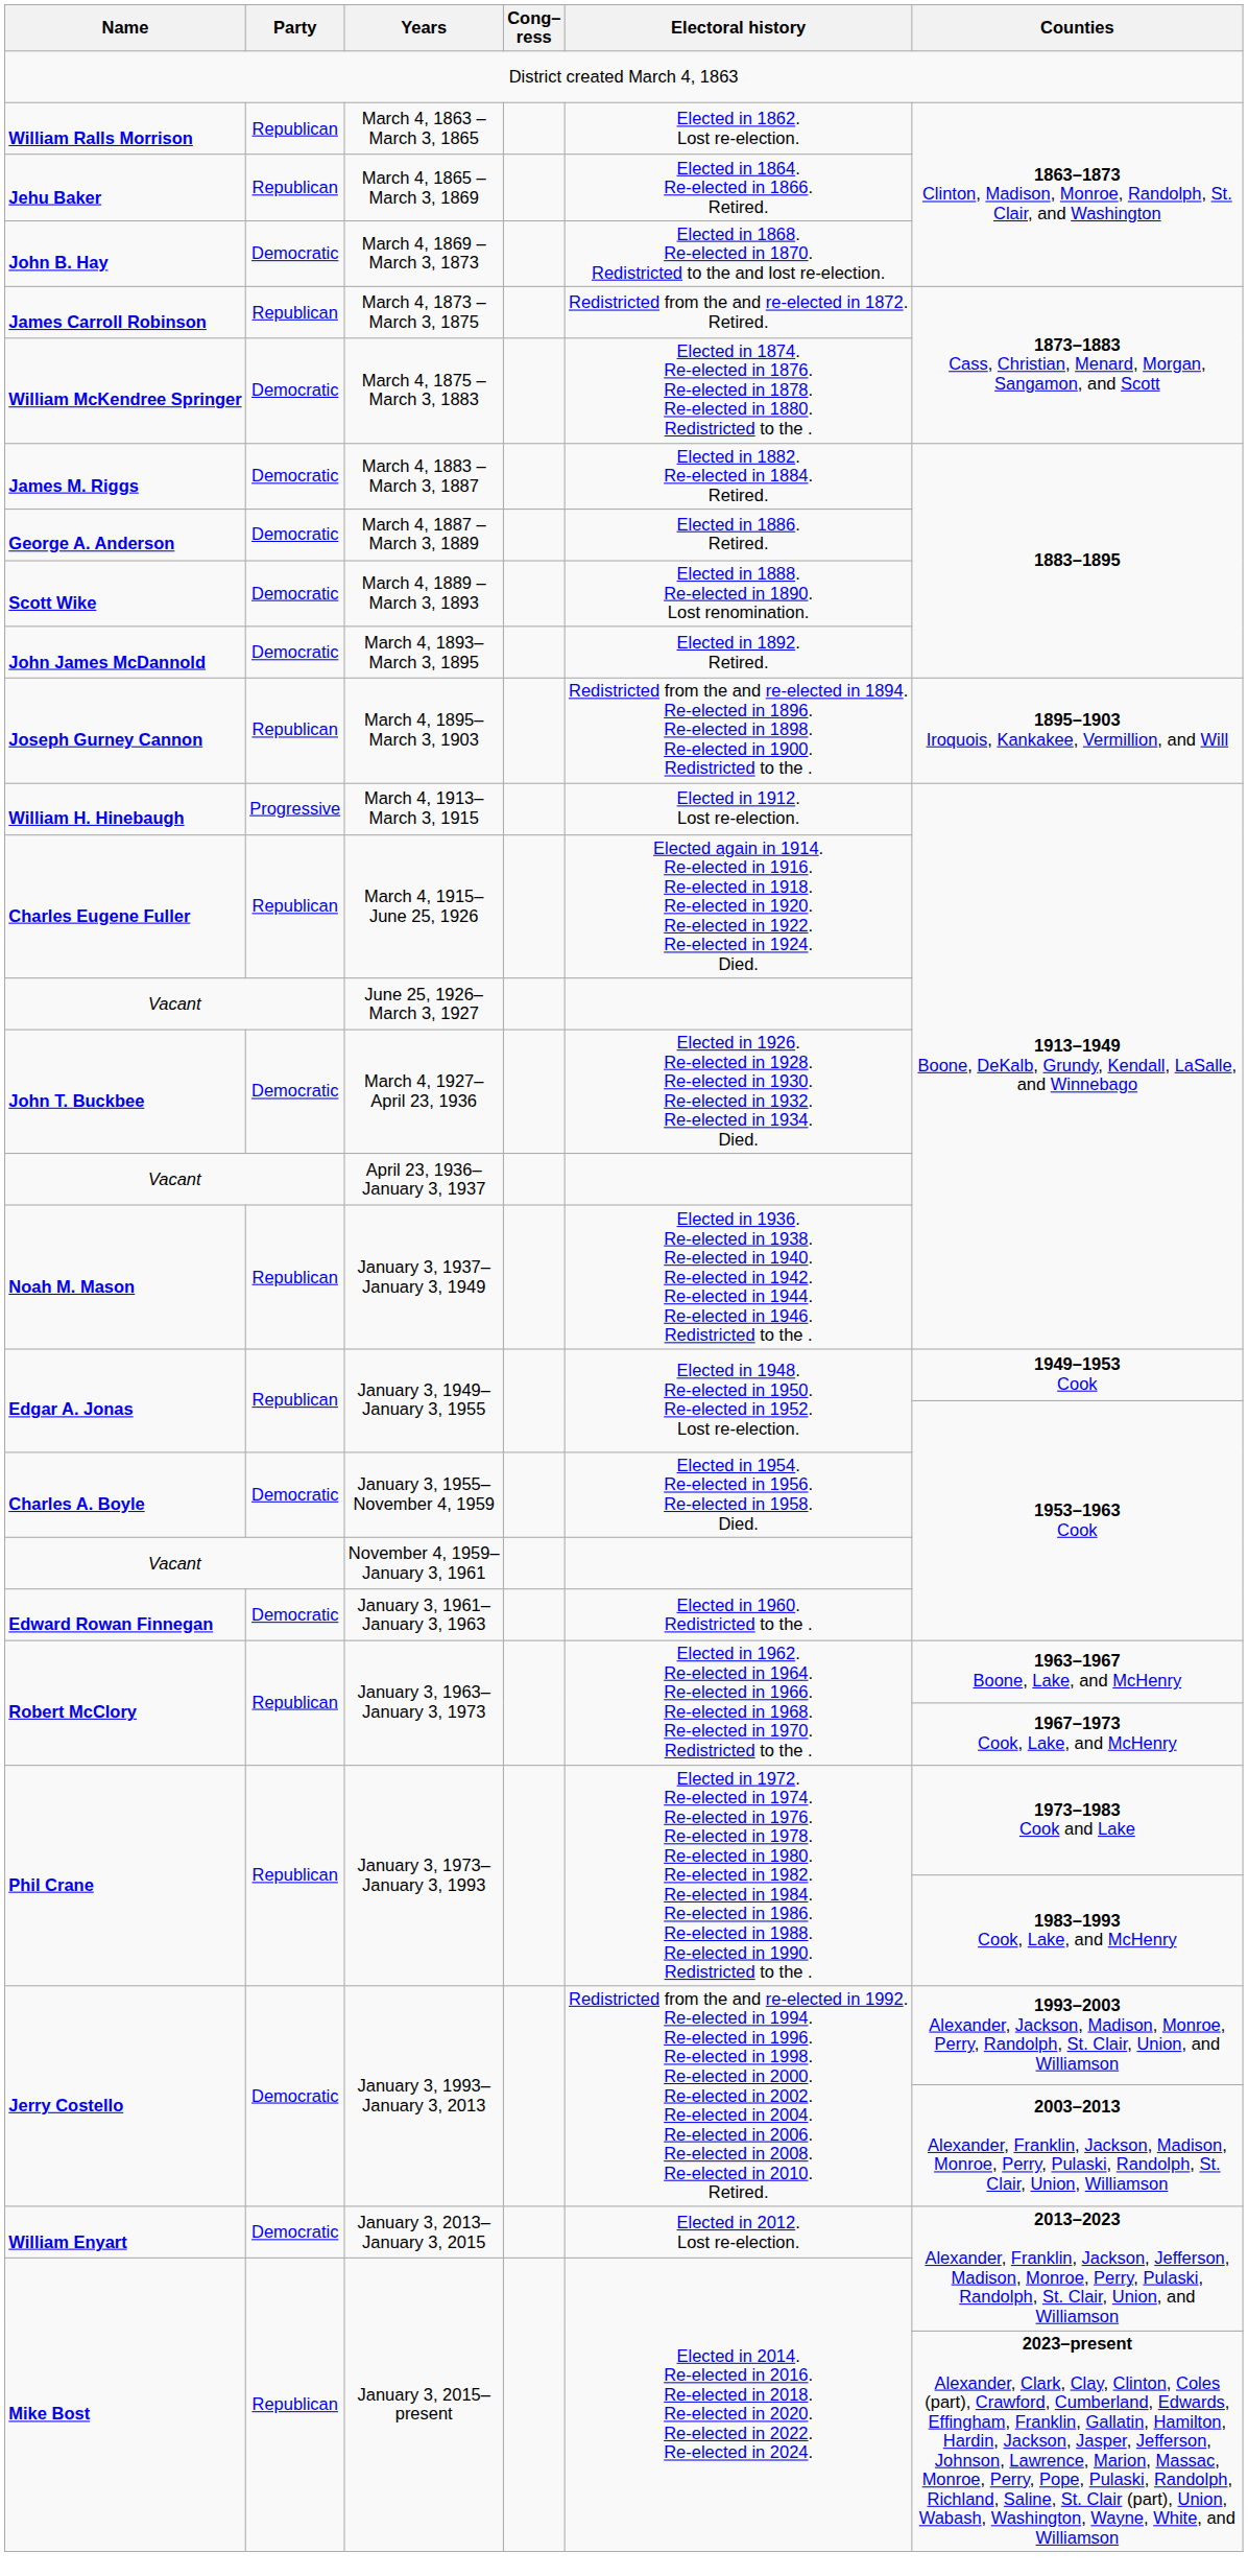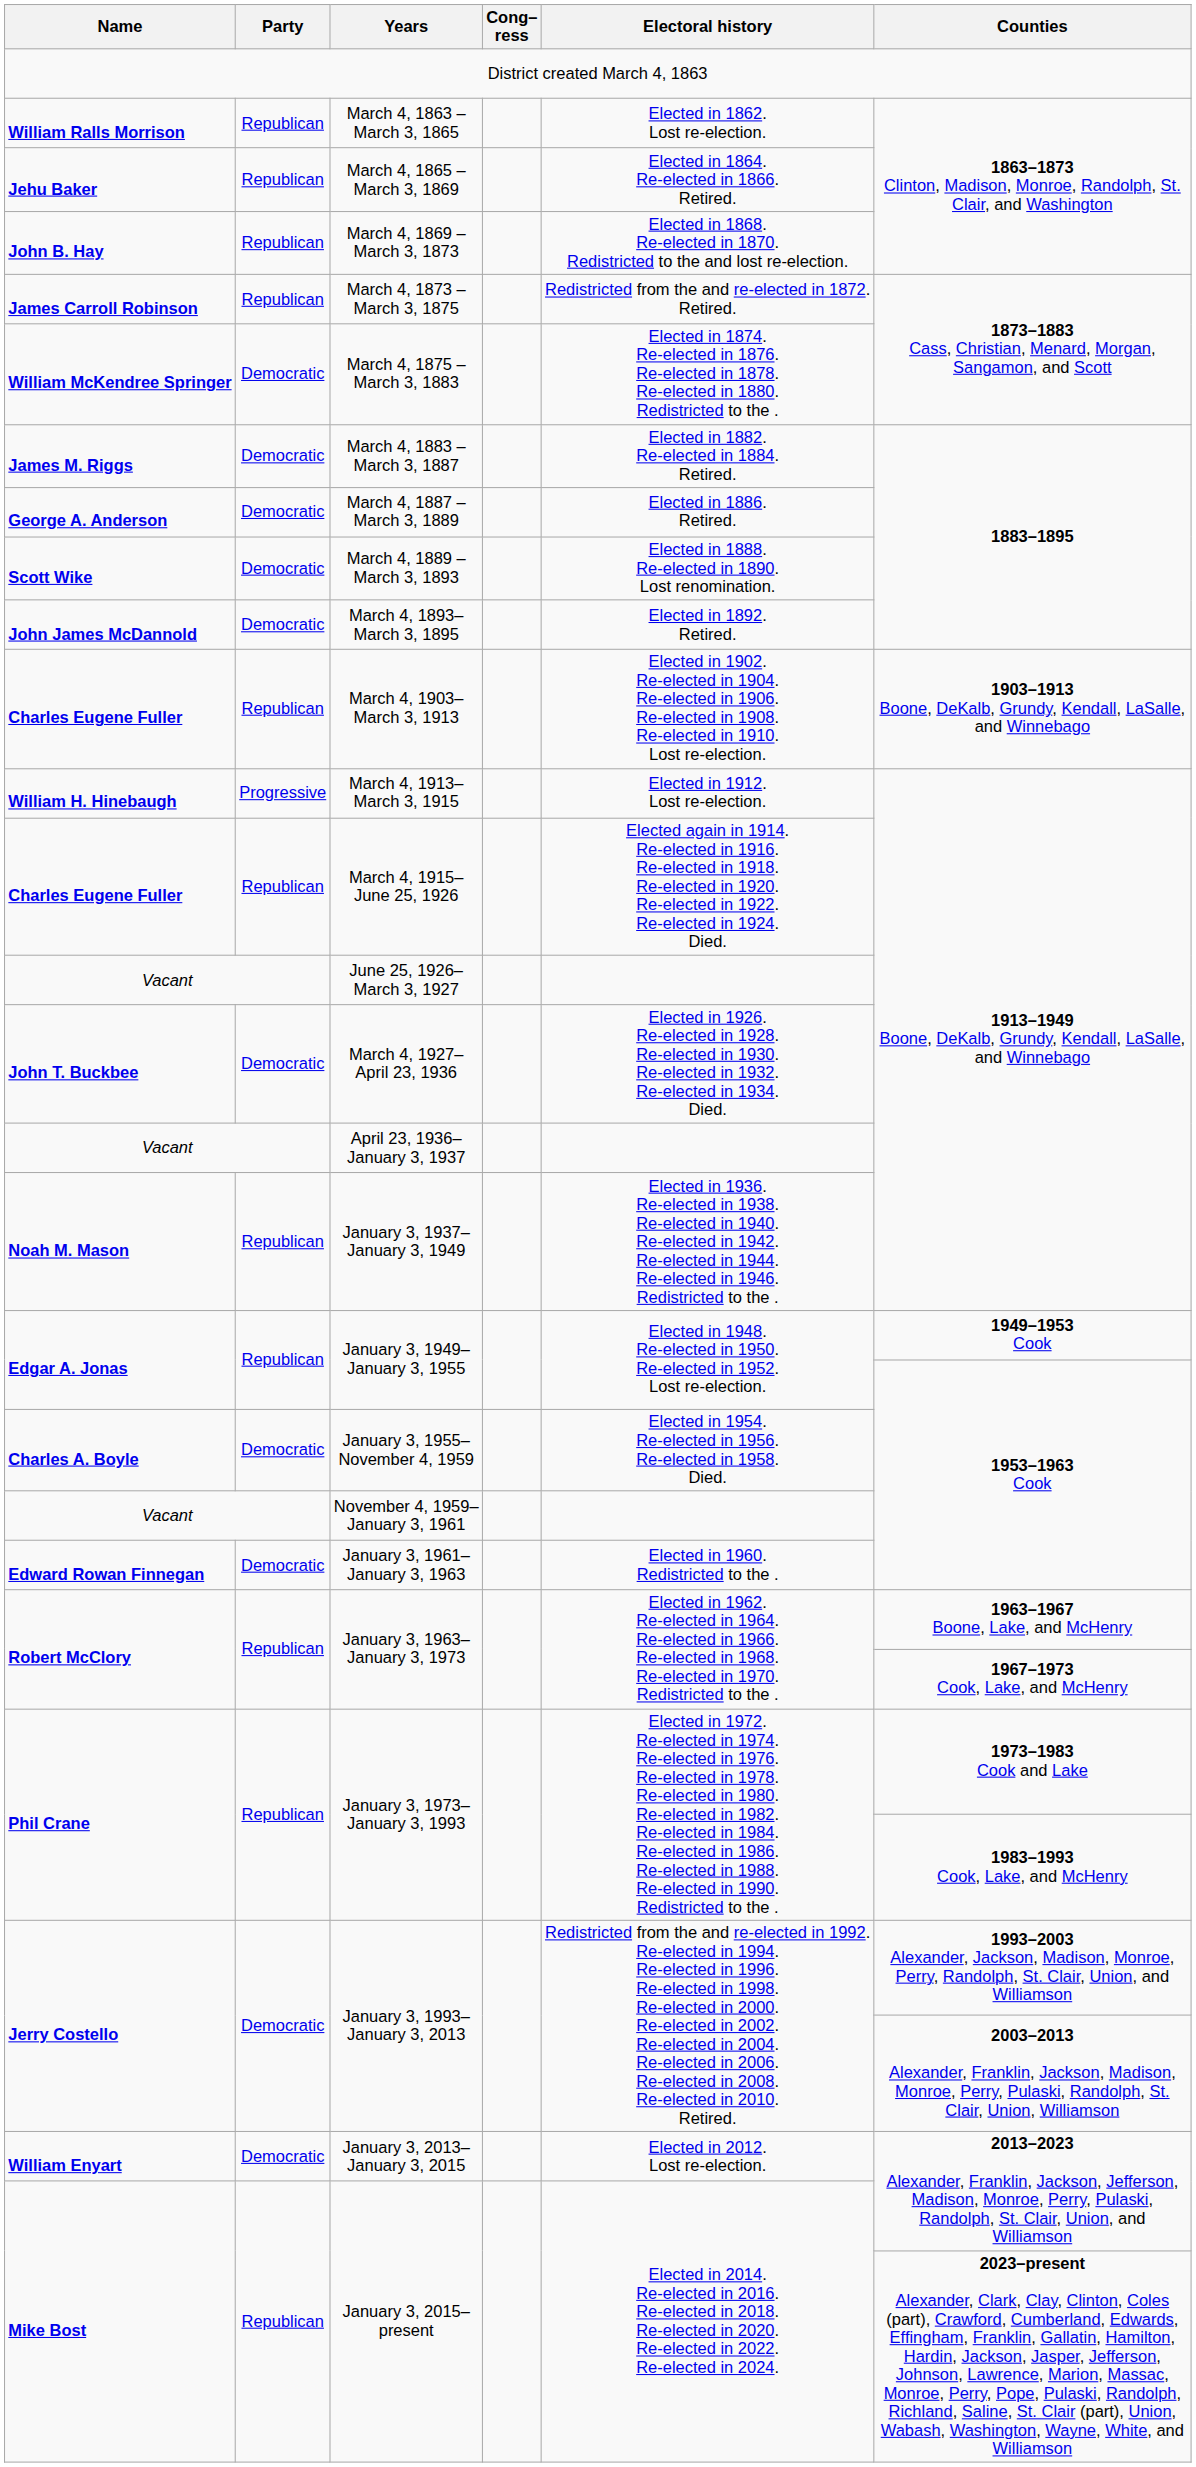 <table class=wikitable style="text-align:center">
 <tr>
 <th>Name</th>
 <th>Party</th>
 <th>Years</th>
 <th>Cong–<br>ress</th>
 <th>Electoral history</th>
 <th style="width:300px">Counties</th>
 </tr>
 <tr style="height:3em">
 <td colspan=6>District created March 4, 1863</td>
 </tr>
 <tr style="height:3em">
 <td align=left><br><strong><a href='#'>William Ralls Morrison</a></strong><br></td>
 <td><a href='#'>Republican</a></td>
 <td nowrap>March 4, 1863 –<br>March 3, 1865</td>
 <td></td>
 <td><a href='#'>Elected in 1862</a>.<br>Lost re-election.</td>
 <td rowspan=3><strong>1863–1873</strong><br><a href='#'>Clinton</a>, <a href='#'>Madison</a>, <a href='#'>Monroe</a>, <a href='#'>Randolph</a>, <a href='#'>St. Clair</a>, and <a href='#'>Washington</a></td>
 </tr>
 <tr style="height:3em">
 <td align=left><br><strong><a href='#'>Jehu Baker</a></strong><br></td>
 <td><a href='#'>Republican</a></td>
 <td nowrap>March 4, 1865 –<br>March 3, 1869</td>
 <td></td>
 <td><a href='#'>Elected in 1864</a>.<br><a href='#'>Re-elected in 1866</a>.<br>Retired.</td>
 </tr>
 <tr style="height:3em">
 <td align=left><br><strong><a href='#'>John B. Hay</a></strong><br></td>
-<td><a href='#'>Democratic</a></td>
+<td><a href='#'>Republican</a></td>
 <td nowrap>March 4, 1869 –<br>March 3, 1873</td>
 <td></td>
 <td><a href='#'>Elected in 1868</a>.<br><a href='#'>Re-elected in 1870</a>.<br><a href='#'>Redistricted</a> to the  and lost re-election.</td>
 </tr>
 <tr style="height:3em">
 <td align=left><br><strong><a href='#'>James Carroll Robinson</a></strong><br></td>
 <td><a href='#'>Republican</a></td>
 <td nowrap>March 4, 1873 –<br>March 3, 1875</td>
 <td></td>
 <td><a href='#'>Redistricted</a> from the  and <a href='#'>re-elected in 1872</a>.<br>Retired.</td>
 <td rowspan=2><strong>1873–1883</strong><br><a href='#'>Cass</a>, <a href='#'>Christian</a>, <a href='#'>Menard</a>, <a href='#'>Morgan</a>, <a href='#'>Sangamon</a>, and <a href='#'>Scott</a></td>
 </tr>
 <tr style="height:3em">
 <td align=left><br><strong><a href='#'>William McKendree Springer</a></strong><br></td>
 <td><a href='#'>Democratic</a></td>
 <td nowrap>March 4, 1875 –<br>March 3, 1883</td>
 <td></td>
 <td><a href='#'>Elected in 1874</a>.<br><a href='#'>Re-elected in 1876</a>.<br><a href='#'>Re-elected in 1878</a>.<br><a href='#'>Re-elected in 1880</a>.<br><a href='#'>Redistricted</a> to the .</td>
 </tr>
 <tr style="height:3em">
 <td align=left><br><strong><a href='#'>James M. Riggs</a></strong><br></td>
 <td><a href='#'>Democratic</a></td>
 <td nowrap>March 4, 1883 –<br>March 3, 1887</td>
 <td></td>
 <td><a href='#'>Elected in 1882</a>.<br><a href='#'>Re-elected in 1884</a>.<br>Retired.</td>
 <td rowspan=4><strong>1883–1895</strong><br></td>
 </tr>
 <tr style="height:3em">
 <td align=left><br><strong><a href='#'>George A. Anderson</a></strong><br></td>
 <td><a href='#'>Democratic</a></td>
 <td nowrap>March 4, 1887 –<br>March 3, 1889</td>
 <td></td>
 <td><a href='#'>Elected in 1886</a>.<br>Retired.</td>
 </tr>
 <tr style="height:3em">
 <td align=left><br><strong><a href='#'>Scott Wike</a></strong><br></td>
 <td><a href='#'>Democratic</a></td>
 <td nowrap>March 4, 1889 –<br>March 3, 1893</td>
 <td></td>
 <td><a href='#'>Elected in 1888</a>.<br><a href='#'>Re-elected in 1890</a>.<br>Lost renomination.</td>
 </tr>
 <tr style="height:3em">
 <td align=left><br><strong><a href='#'>John James McDannold</a></strong><br></td>
 <td><a href='#'>Democratic</a></td>
 <td nowrap>March 4, 1893–<br>March 3, 1895</td>
 <td></td>
 <td><a href='#'>Elected in 1892</a>.<br>Retired.</td>
 </tr>
 <tr style="height:3em">
-<td align=left><br><strong><a href='#'>Joseph Gurney Cannon</a></strong><br></td>
+<td align=left><br><strong><a href='#'>Charles Eugene Fuller</a></strong><br></td>
 <td><a href='#'>Republican</a></td>
-<td nowrap>March 4, 1895–<br>March 3, 1903</td>
+<td nowrap>March 4, 1903–<br>March 3, 1913</td>
 <td></td>
-<td><a href='#'>Redistricted</a> from the  and <a href='#'>re-elected in 1894</a>.<br><a href='#'>Re-elected in 1896</a>.<br><a href='#'>Re-elected in 1898</a>.<br><a href='#'>Re-elected in 1900</a>.<br><a href='#'>Redistricted</a> to the .</td>
-<td><strong>1895–1903</strong><br><a href='#'>Iroquois</a>, <a href='#'>Kankakee</a>, <a href='#'>Vermillion</a>, and <a href='#'>Will</a></td>
+<td><a href='#'>Elected in 1902</a>.<br><a href='#'>Re-elected in 1904</a>.<br><a href='#'>Re-elected in 1906</a>.<br><a href='#'>Re-elected in 1908</a>.<br><a href='#'>Re-elected in 1910</a>.<br>Lost re-election.</td>
+<td><strong>1903–1913</strong><br><a href='#'>Boone</a>, <a href='#'>DeKalb</a>, <a href='#'>Grundy</a>, <a href='#'>Kendall</a>, <a href='#'>LaSalle</a>, and <a href='#'>Winnebago</a></td>
 </tr>
 <tr style="height:3em">
 <td align=left><br><strong><a href='#'>William H. Hinebaugh</a></strong><br></td>
 <td><a href='#'>Progressive</a></td>
 <td nowrap>March 4, 1913–<br>March 3, 1915</td>
 <td></td>
 <td><a href='#'>Elected in 1912</a>.<br>Lost re-election.</td>
 <td rowspan=6><strong>1913–1949</strong><br><a href='#'>Boone</a>, <a href='#'>DeKalb</a>, <a href='#'>Grundy</a>, <a href='#'>Kendall</a>, <a href='#'>LaSalle</a>, and <a href='#'>Winnebago</a></td>
 </tr>
 <tr style="height:3em">
 <td align=left><br><strong><a href='#'>Charles Eugene Fuller</a></strong><br></td>
 <td><a href='#'>Republican</a></td>
 <td nowrap>March 4, 1915–<br>June 25, 1926</td>
 <td></td>
 <td><a href='#'>Elected again in 1914</a>.<br><a href='#'>Re-elected in 1916</a>.<br><a href='#'>Re-elected in 1918</a>.<br><a href='#'>Re-elected in 1920</a>.<br><a href='#'>Re-elected in 1922</a>.<br><a href='#'>Re-elected in 1924</a>.<br>Died.</td>
 </tr>
 <tr style="height:3em">
 <td colspan=2><em>Vacant</em></td>
 <td nowrap>June 25, 1926–<br>March 3, 1927</td>
 <td></td>
 <td></td>
 </tr>
 <tr style="height:3em">
 <td align=left><br><strong><a href='#'>John T. Buckbee</a></strong><br></td>
 <td><a href='#'>Democratic</a></td>
 <td nowrap>March 4, 1927–<br>April 23, 1936</td>
 <td></td>
 <td><a href='#'>Elected in 1926</a>.<br><a href='#'>Re-elected in 1928</a>.<br><a href='#'>Re-elected in 1930</a>.<br><a href='#'>Re-elected in 1932</a>.<br><a href='#'>Re-elected in 1934</a>.<br>Died.</td>
 </tr>
 <tr style="height:3em">
 <td colspan=2><em>Vacant</em></td>
 <td nowrap>April 23, 1936–<br>January 3, 1937</td>
 <td></td>
 <td></td>
 </tr>
 <tr style="height:3em">
 <td align=left><br><strong><a href='#'>Noah M. Mason</a></strong><br></td>
 <td><a href='#'>Republican</a></td>
 <td nowrap>January 3, 1937–<br>January 3, 1949</td>
 <td></td>
 <td><a href='#'>Elected in 1936</a>.<br><a href='#'>Re-elected in 1938</a>.<br><a href='#'>Re-elected in 1940</a>.<br><a href='#'>Re-elected in 1942</a>.<br><a href='#'>Re-elected in 1944</a>.<br><a href='#'>Re-elected in 1946</a>.<br><a href='#'>Redistricted</a> to the .</td>
 </tr>
 <tr style="height:3em">
 <td rowspan=2 align=left><br><strong><a href='#'>Edgar A. Jonas</a></strong><br></td>
 <td rowspan=2 ><a href='#'>Republican</a></td>
 <td rowspan=2 nowrap>January 3, 1949–<br>January 3, 1955</td>
 <td rowspan=2></td>
 <td rowspan=2><a href='#'>Elected in 1948</a>.<br><a href='#'>Re-elected in 1950</a>.<br><a href='#'>Re-elected in 1952</a>.<br>Lost re-election.</td>
 <td><strong>1949–1953</strong><br><a href='#'>Cook</a></td>
 </tr>
 <tr style="height:3em">
 <td rowspan=4><strong>1953–1963</strong><br><a href='#'>Cook</a></td>
 </tr>
 <tr style="height:3em">
 <td align=left><br><strong><a href='#'>Charles A. Boyle</a></strong><br></td>
 <td><a href='#'>Democratic</a></td>
 <td nowrap>January 3, 1955–<br>November 4, 1959</td>
 <td></td>
 <td><a href='#'>Elected in 1954</a>.<br><a href='#'>Re-elected in 1956</a>.<br><a href='#'>Re-elected in 1958</a>.<br>Died.</td>
 </tr>
 <tr style="height:3em">
 <td colspan=2><em>Vacant</em></td>
 <td nowrap>November 4, 1959–<br>January 3, 1961</td>
 <td></td>
 <td></td>
 </tr>
 <tr style="height:3em">
 <td align=left><br><strong><a href='#'>Edward Rowan Finnegan</a></strong><br></td>
 <td><a href='#'>Democratic</a></td>
 <td nowrap>January 3, 1961–<br>January 3, 1963</td>
 <td></td>
 <td><a href='#'>Elected in 1960</a>.<br><a href='#'>Redistricted</a> to the .</td>
 </tr>
 <tr style="height:3em">
 <td rowspan=2 align=left><br><strong><a href='#'>Robert McClory</a></strong><br></td>
 <td rowspan=2 ><a href='#'>Republican</a></td>
 <td rowspan=2 nowrap>January 3, 1963–<br>January 3, 1973</td>
 <td rowspan=2></td>
 <td rowspan=2><a href='#'>Elected in 1962</a>.<br><a href='#'>Re-elected in 1964</a>.<br><a href='#'>Re-elected in 1966</a>.<br><a href='#'>Re-elected in 1968</a>.<br><a href='#'>Re-elected in 1970</a>.<br><a href='#'>Redistricted</a> to the .</td>
 <td><strong>1963–1967</strong><br><a href='#'>Boone</a>, <a href='#'>Lake</a>, and <a href='#'>McHenry</a></td>
 </tr>
 <tr style="height:3em">
 <td><strong>1967–1973</strong><br><a href='#'>Cook</a>, <a href='#'>Lake</a>, and <a href='#'>McHenry</a></td>
 </tr>
 <tr style="height:3em">
 <td rowspan=2 align=left><br><strong><a href='#'>Phil Crane</a></strong><br></td>
 <td rowspan=2 ><a href='#'>Republican</a></td>
 <td rowspan=2 nowrap>January 3, 1973–<br>January 3, 1993</td>
 <td rowspan=2></td>
 <td rowspan=2><a href='#'>Elected in 1972</a>.<br><a href='#'>Re-elected in 1974</a>.<br><a href='#'>Re-elected in 1976</a>.<br><a href='#'>Re-elected in 1978</a>.<br><a href='#'>Re-elected in 1980</a>.<br><a href='#'>Re-elected in 1982</a>.<br><a href='#'>Re-elected in 1984</a>.<br><a href='#'>Re-elected in 1986</a>.<br><a href='#'>Re-elected in 1988</a>.<br><a href='#'>Re-elected in 1990</a>.<br><a href='#'>Redistricted</a> to the .</td>
 <td><strong>1973–1983</strong><br><a href='#'>Cook</a> and <a href='#'>Lake</a></td>
 </tr>
 <tr style="height:3em">
 <td><strong>1983–1993</strong><br><a href='#'>Cook</a>, <a href='#'>Lake</a>, and <a href='#'>McHenry</a></td>
 </tr>
 <tr style="height:3em">
 <td rowspan=2 align=left><br><strong><a href='#'>Jerry Costello</a></strong><br></td>
 <td rowspan=2 ><a href='#'>Democratic</a></td>
 <td rowspan=2 nowrap>January 3, 1993–<br>January 3, 2013</td>
 <td rowspan=2></td>
 <td rowspan=2><a href='#'>Redistricted</a> from the  and <a href='#'>re-elected in 1992</a>.<br><a href='#'>Re-elected in 1994</a>.<br><a href='#'>Re-elected in 1996</a>.<br><a href='#'>Re-elected in 1998</a>.<br><a href='#'>Re-elected in 2000</a>.<br><a href='#'>Re-elected in 2002</a>.<br><a href='#'>Re-elected in 2004</a>.<br><a href='#'>Re-elected in 2006</a>.<br><a href='#'>Re-elected in 2008</a>.<br><a href='#'>Re-elected in 2010</a>.<br>Retired.</td>
 <td><strong>1993–2003</strong><br><a href='#'>Alexander</a>, <a href='#'>Jackson</a>, <a href='#'>Madison</a>, <a href='#'>Monroe</a>, <a href='#'>Perry</a>, <a href='#'>Randolph</a>, <a href='#'>St. Clair</a>, <a href='#'>Union</a>, and <a href='#'>Williamson</a></td>
 </tr>
 <tr style="height:3em">
 <td><strong>2003–2013</strong><br><br><a href='#'>Alexander</a>, <a href='#'>Franklin</a>, <a href='#'>Jackson</a>, <a href='#'>Madison</a>, <a href='#'>Monroe</a>, <a href='#'>Perry</a>, <a href='#'>Pulaski</a>, <a href='#'>Randolph</a>, <a href='#'>St. Clair</a>, <a href='#'>Union</a>, <a href='#'>Williamson</a></td>
 </tr>
 <tr style="height:3em">
 <td align=left><br><strong><a href='#'>William Enyart</a></strong><br></td>
 <td><a href='#'>Democratic</a></td>
 <td nowrap>January 3, 2013–<br>January 3, 2015</td>
 <td></td>
 <td><a href='#'>Elected in 2012</a>.<br>Lost re-election.</td>
 <td rowspan=2><strong>2013–2023</strong><br><br><a href='#'>Alexander</a>, <a href='#'>Franklin</a>, <a href='#'>Jackson</a>, <a href='#'>Jefferson</a>, <a href='#'>Madison</a>, <a href='#'>Monroe</a>, <a href='#'>Perry</a>, <a href='#'>Pulaski</a>, <a href='#'>Randolph</a>, <a href='#'>St. Clair</a>, <a href='#'>Union</a>, and <a href='#'>Williamson</a></td>
 </tr>
 <tr style="height:3em">
 <td rowspan=2 align=left><br><strong><a href='#'>Mike Bost</a></strong><br></td>
 <td rowspan=2 ><a href='#'>Republican</a></td>
 <td rowspan=2 nowrap>January 3, 2015–<br>present</td>
 <td rowspan=2></td>
 <td rowspan=2><a href='#'>Elected in 2014</a>.<br><a href='#'>Re-elected in 2016</a>.<br><a href='#'>Re-elected in 2018</a>.<br><a href='#'>Re-elected in 2020</a>.<br><a href='#'>Re-elected in 2022</a>.<br><a href='#'>Re-elected in 2024</a>.</td>
 </tr>
 <tr style="height:3em">
 <td><strong>2023–present</strong><br><br><a href='#'>Alexander</a>, <a href='#'>Clark</a>, <a href='#'>Clay</a>, <a href='#'>Clinton</a>, <a href='#'>Coles</a> (part), <a href='#'>Crawford</a>, <a href='#'>Cumberland</a>, <a href='#'>Edwards</a>, <a href='#'>Effingham</a>, <a href='#'>Franklin</a>, <a href='#'>Gallatin</a>, <a href='#'>Hamilton</a>, <a href='#'>Hardin</a>, <a href='#'>Jackson</a>, <a href='#'>Jasper</a>, <a href='#'>Jefferson</a>, <a href='#'>Johnson</a>, <a href='#'>Lawrence</a>, <a href='#'>Marion</a>, <a href='#'>Massac</a>, <a href='#'>Monroe</a>, <a href='#'>Perry</a>, <a href='#'>Pope</a>, <a href='#'>Pulaski</a>, <a href='#'>Randolph</a>, <a href='#'>Richland</a>, <a href='#'>Saline</a>, <a href='#'>St. Clair</a> (part), <a href='#'>Union</a>, <a href='#'>Wabash</a>, <a href='#'>Washington</a>, <a href='#'>Wayne</a>, <a href='#'>White</a>, and <a href='#'>Williamson</a></td>
 </tr>
 </table>
